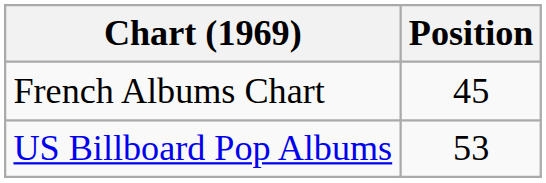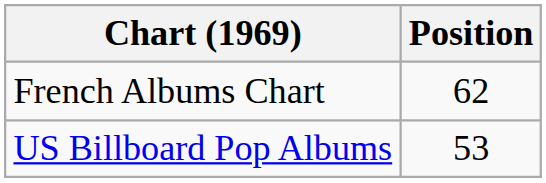 <table class="wikitable sortable" style="text-align:center;">
 <tr>
 <th>Chart (1969)</th>
 <th>Position</th>
 </tr>
 <tr>
 <td align="left">French Albums Chart</td>
-<td>45</td>
+<td>62</td>
 </tr>
 <tr>
 <td align="left"><a href='#'>US Billboard Pop Albums</a></td>
 <td>53</td>
 </tr>
 </table>
